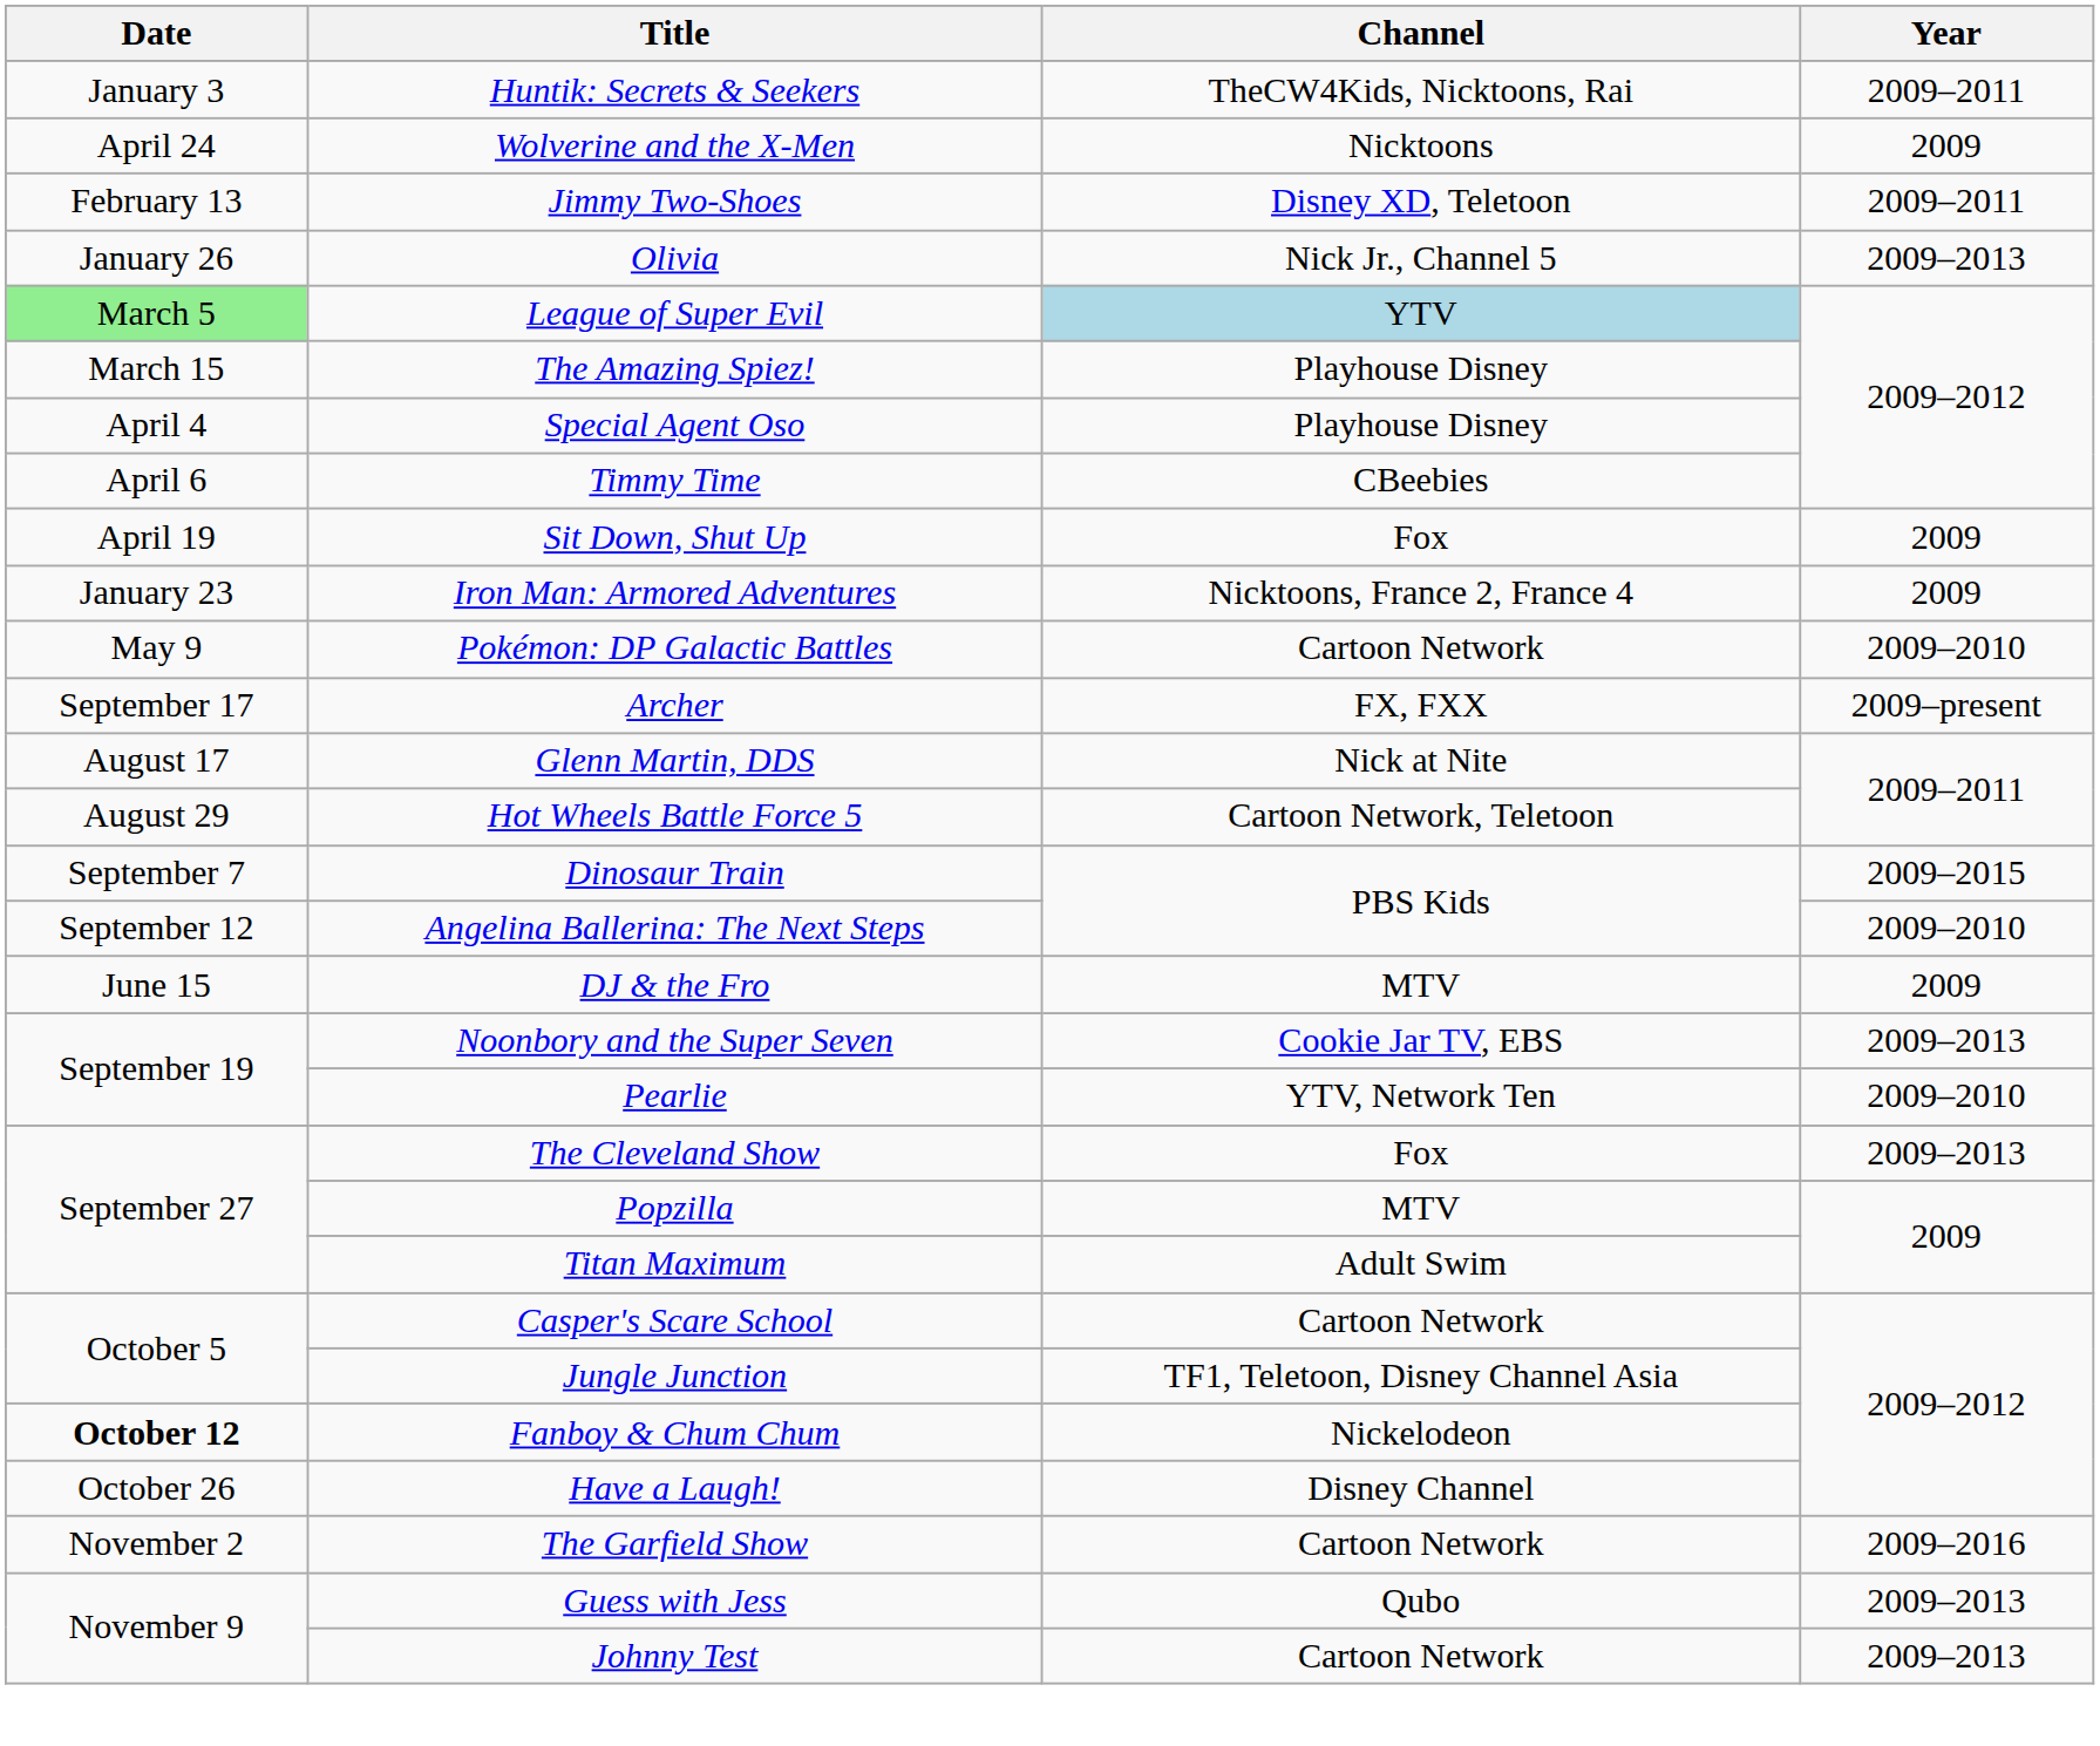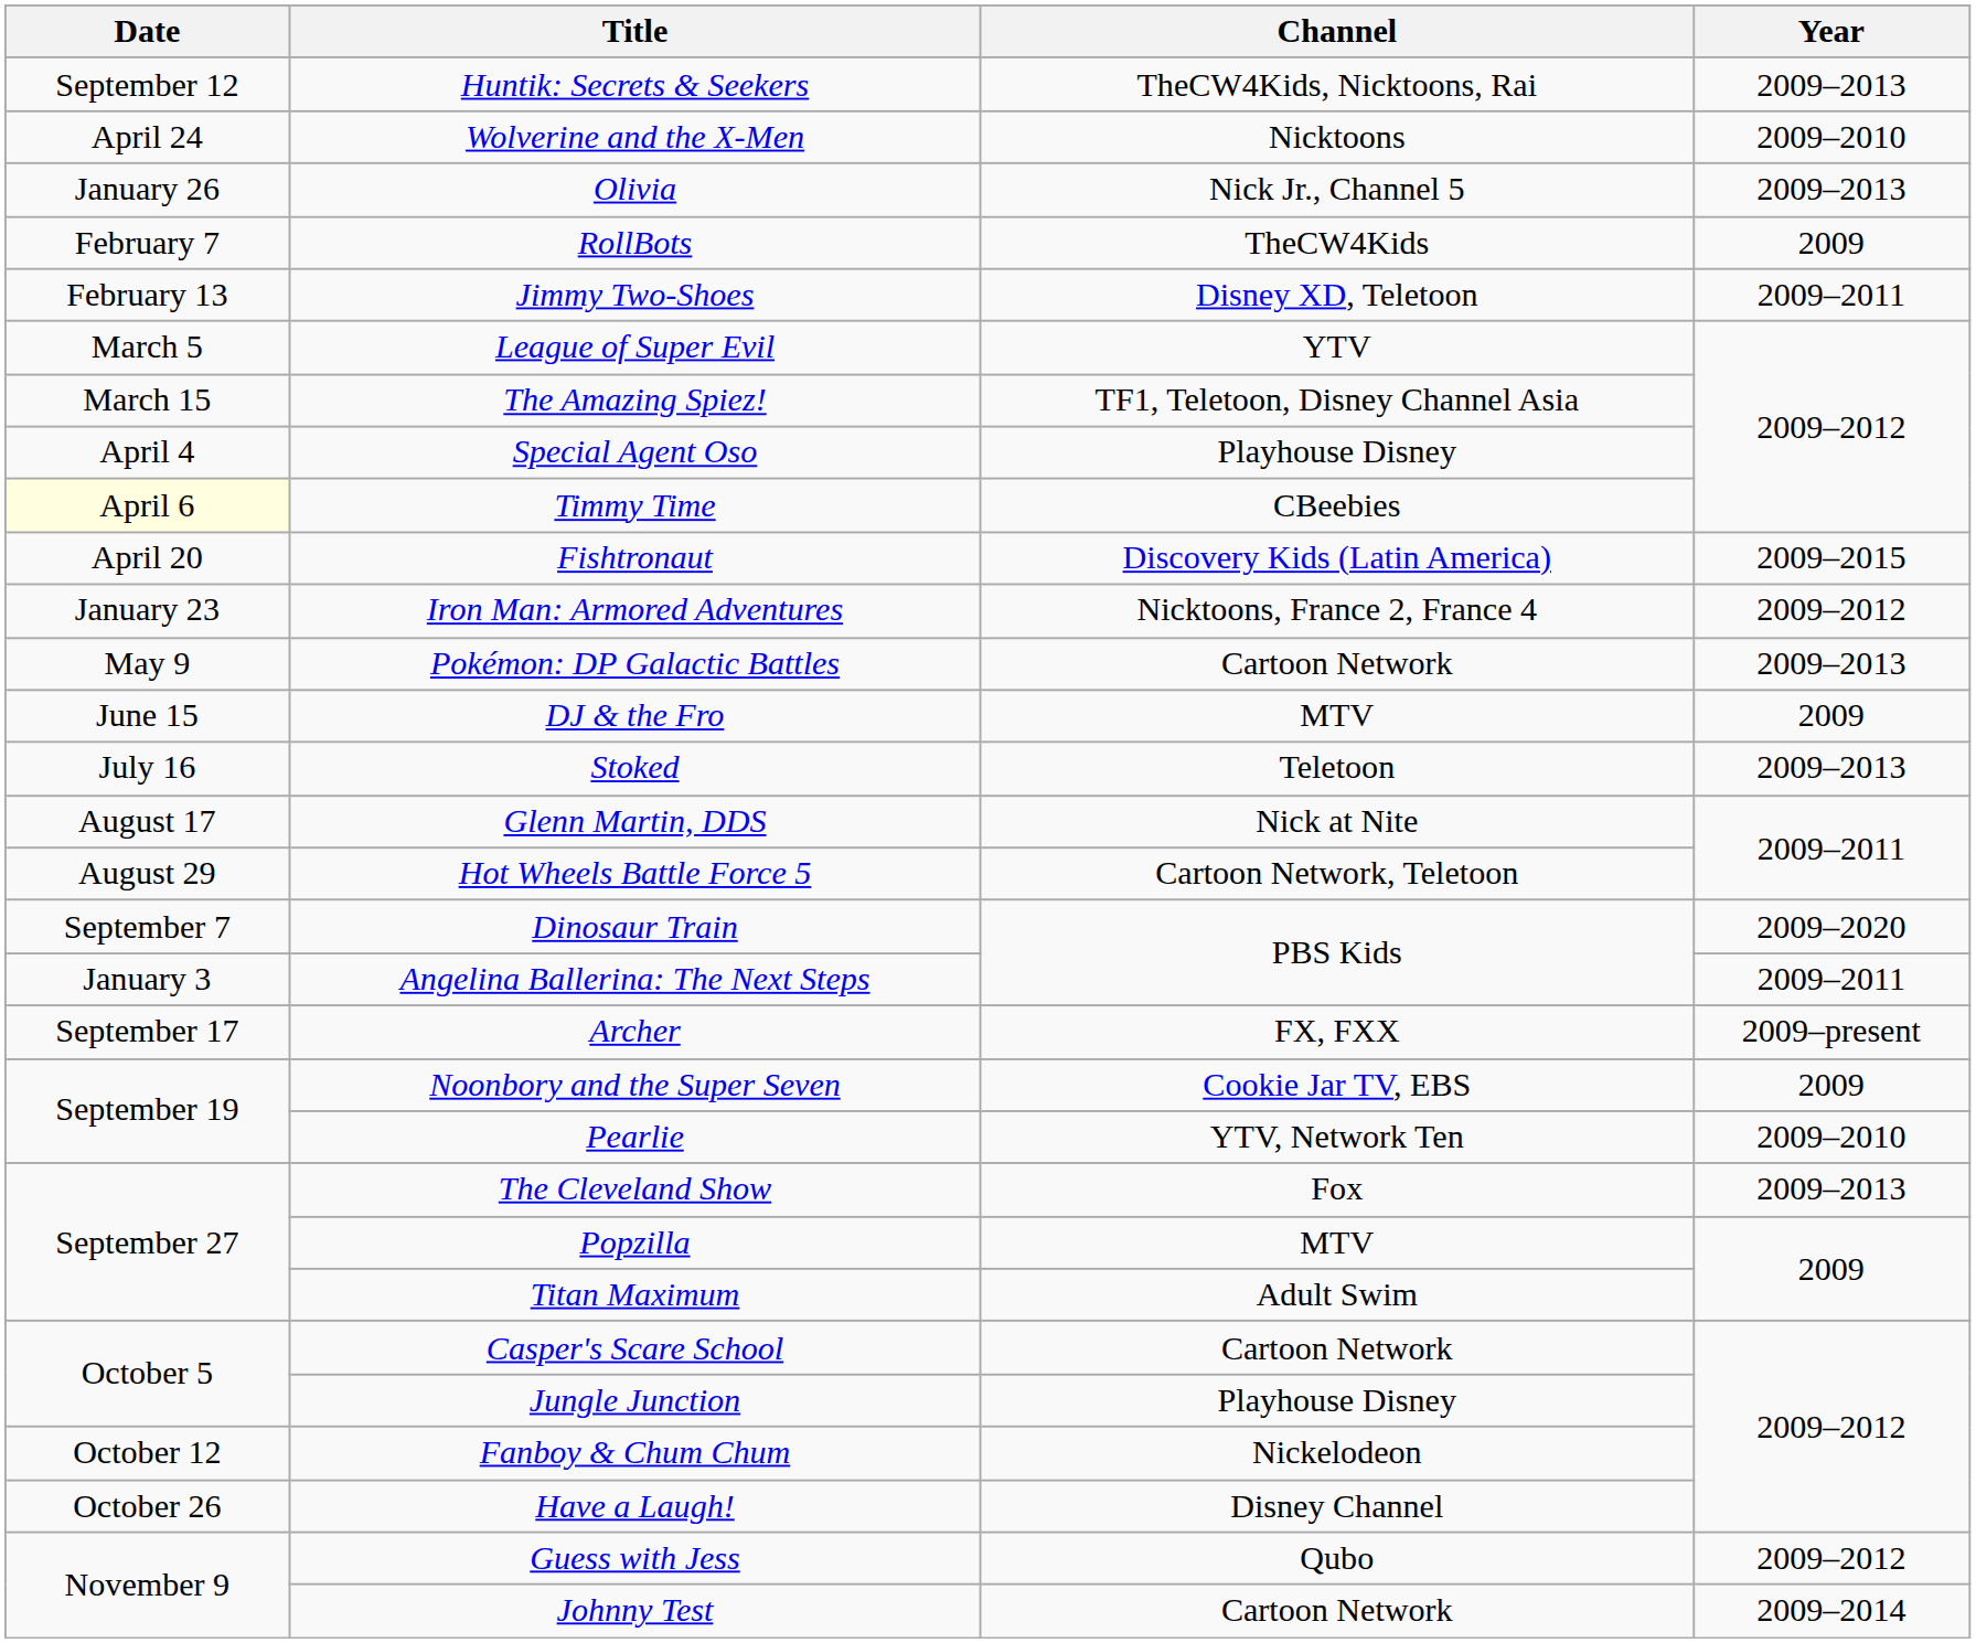 <table class="wikitable sortable" style="text-align: center" width="75%">
 <tr>
 <th scope="col">Date</th>
 <th scope="col">Title</th>
 <th scope="col">Channel</th>
 <th scope="col">Year</th>
 </tr>
 <tr>
-<td>January 3</td>
+<td>September 12</td>
 <td><em><a href='#'>Huntik: Secrets & Seekers</a></em></td>
 <td>TheCW4Kids, Nicktoons, Rai</td>
-<td>2009–2011</td>
+<td>2009–2013</td>
 </tr>
 <tr>
 <td>April 24</td>
 <td><em><a href='#'>Wolverine and the X-Men</a></em></td>
 <td>Nicktoons</td>
+<td>2009–2010</td>
+</tr>
+<tr>
+<td>January 26</td>
+<td><em><a href='#'>Olivia</a></em></td>
+<td>Nick Jr., Channel 5</td>
+<td>2009–2013</td>
+</tr>
+<tr>
+<td>February 7</td>
+<td><em><a href='#'>RollBots</a></em></td>
+<td>TheCW4Kids</td>
 <td>2009</td>
 </tr>
 <tr>
 <td>February 13</td>
 <td><em><a href='#'>Jimmy Two-Shoes</a></em></td>
 <td><a href='#'>Disney XD</a>, Teletoon</td>
 <td>2009–2011</td>
 </tr>
 <tr>
-<td>January 26</td>
-<td><em><a href='#'>Olivia</a></em></td>
-<td>Nick Jr., Channel 5</td>
-<td>2009–2013</td>
-</tr>
-<tr>
-<td style="background: lightgreen;">March 5</td>
+<td>March 5</td>
 <td><em><a href='#'>League of Super Evil</a></em></td>
-<td style="background: lightblue;">YTV</td>
+<td>YTV</td>
 <td rowspan=4>2009–2012</td>
 </tr>
 <tr>
 <td>March 15</td>
 <td><em><a href='#'>The Amazing Spiez!</a></em></td>
-<td>Playhouse Disney</td>
+<td>TF1, Teletoon, Disney Channel Asia</td>
 </tr>
 <tr>
 <td>April 4</td>
 <td><em><a href='#'>Special Agent Oso</a></em></td>
 <td>Playhouse Disney</td>
 </tr>
 <tr>
-<td>April 6</td>
+<td style="background: lightyellow;">April 6</td>
 <td><em><a href='#'>Timmy Time</a></em></td>
 <td>CBeebies</td>
 </tr>
 <tr>
-<td>April 19</td>
-<td><em><a href='#'>Sit Down, Shut Up</a></em></td>
-<td>Fox</td>
-<td>2009</td>
+<td>April 20</td>
+<td><em><a href='#'>Fishtronaut</a></em></td>
+<td><a href='#'>Discovery Kids (Latin America)</a></td>
+<td>2009–2015</td>
 </tr>
 <tr>
 <td>January 23</td>
 <td><em><a href='#'>Iron Man: Armored Adventures</a></em></td>
 <td>Nicktoons, France 2, France 4</td>
-<td>2009</td>
+<td>2009–2012</td>
 </tr>
 <tr>
 <td>May 9</td>
 <td><em><a href='#'>Pokémon: DP Galactic Battles</a></em></td>
 <td>Cartoon Network</td>
-<td>2009–2010</td>
+<td>2009–2013</td>
 </tr>
 <tr>
-<td>September 17</td>
-<td><em><a href='#'>Archer</a></em></td>
-<td>FX, FXX</td>
-<td>2009–present</td>
+<td>June 15</td>
+<td><em><a href='#'>DJ & the Fro</a></em></td>
+<td>MTV</td>
+<td>2009</td>
+</tr>
+<tr>
+<td>July 16</td>
+<td><em><a href='#'>Stoked</a></em></td>
+<td>Teletoon</td>
+<td>2009–2013</td>
 </tr>
 <tr>
 <td>August 17</td>
 <td><em><a href='#'>Glenn Martin, DDS</a></em></td>
 <td>Nick at Nite</td>
 <td rowspan=2>2009–2011</td>
 </tr>
 <tr>
 <td>August 29</td>
 <td><em><a href='#'>Hot Wheels Battle Force 5</a></em></td>
 <td>Cartoon Network, Teletoon</td>
 </tr>
 <tr>
 <td>September 7</td>
 <td><em><a href='#'>Dinosaur Train</a></em></td>
 <td rowspan=2>PBS Kids</td>
-<td>2009–2015</td>
+<td>2009–2020</td>
 </tr>
 <tr>
-<td>September 12</td>
+<td>January 3</td>
 <td><em><a href='#'>Angelina Ballerina: The Next Steps</a></em></td>
-<td>2009–2010</td>
+<td>2009–2011</td>
 </tr>
 <tr>
-<td>June 15</td>
-<td><em><a href='#'>DJ & the Fro</a></em></td>
-<td>MTV</td>
-<td>2009</td>
+<td>September 17</td>
+<td><em><a href='#'>Archer</a></em></td>
+<td>FX, FXX</td>
+<td>2009–present</td>
 </tr>
 <tr>
 <td rowspan=2>September 19</td>
 <td><em><a href='#'>Noonbory and the Super Seven</a></em></td>
 <td><a href='#'>Cookie Jar TV</a>, EBS</td>
-<td>2009–2013</td>
+<td>2009</td>
 </tr>
 <tr>
 <td><em><a href='#'>Pearlie</a></em></td>
 <td>YTV, Network Ten</td>
 <td>2009–2010</td>
 </tr>
 <tr>
 <td rowspan=3>September 27</td>
 <td><em><a href='#'>The Cleveland Show</a></em></td>
 <td>Fox</td>
 <td>2009–2013</td>
 </tr>
 <tr>
 <td><em><a href='#'>Popzilla</a></em></td>
 <td>MTV</td>
 <td rowspan=2>2009</td>
 </tr>
 <tr>
 <td><em><a href='#'>Titan Maximum</a></em></td>
 <td>Adult Swim</td>
 </tr>
 <tr>
 <td rowspan=2>October 5</td>
 <td><em><a href='#'>Casper's Scare School</a></em></td>
 <td>Cartoon Network</td>
 <td rowspan=4>2009–2012</td>
 </tr>
 <tr>
 <td><em><a href='#'>Jungle Junction</a></em></td>
-<td>TF1, Teletoon, Disney Channel Asia</td>
+<td>Playhouse Disney</td>
 </tr>
 <tr>
-<td><strong>October 12</strong></td>
+<td>October 12</td>
 <td><em><a href='#'>Fanboy & Chum Chum</a></em></td>
 <td>Nickelodeon</td>
 </tr>
 <tr>
 <td>October 26</td>
 <td><em><a href='#'>Have a Laugh!</a></em></td>
 <td>Disney Channel</td>
 </tr>
 <tr>
-<td>November 2</td>
-<td><em><a href='#'>The Garfield Show</a></em></td>
-<td>Cartoon Network</td>
-<td>2009–2016</td>
-</tr>
-<tr>
 <td rowspan=2>November 9</td>
 <td><em><a href='#'>Guess with Jess</a></em></td>
 <td>Qubo</td>
-<td>2009–2013</td>
+<td>2009–2012</td>
 </tr>
 <tr>
 <td><em><a href='#'>Johnny Test</a></em></td>
 <td>Cartoon Network</td>
-<td>2009–2013</td>
+<td>2009–2014</td>
 </tr>
 </table>
